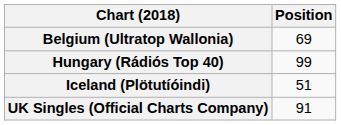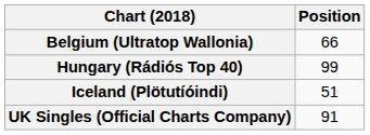 <table class="wikitable sortable plainrowheaders" style="text-align:center">
 <tr>
 <th scope="col">Chart (2018)</th>
 <th scope="col">Position</th>
 </tr>
 <tr>
 <th scope="row">Belgium (Ultratop Wallonia)</th>
-<td>69</td>
+<td>66</td>
 </tr>
 <tr>
 <th scope="row">Hungary (Rádiós Top 40)</th>
 <td>99</td>
 </tr>
 <tr>
 <th scope="row">Iceland (Plötutíóindi)</th>
 <td>51</td>
 </tr>
 <tr>
 <th scope="row">UK Singles (Official Charts Company)</th>
 <td>91</td>
 </tr>
 </table>
